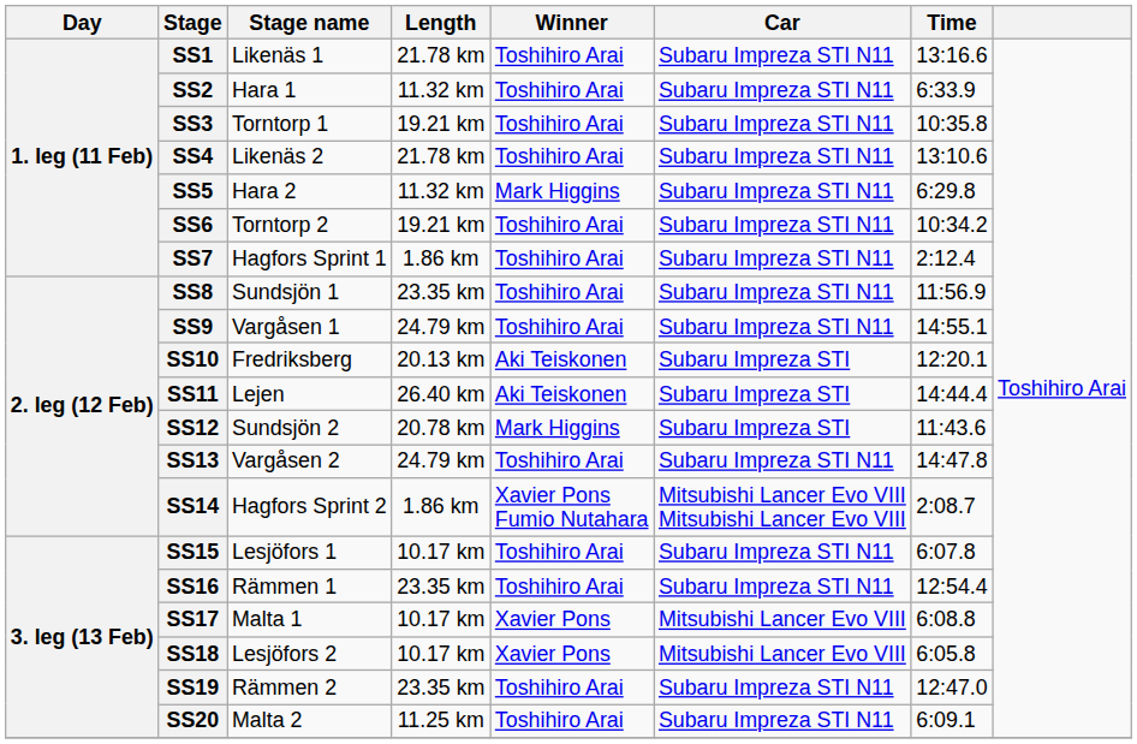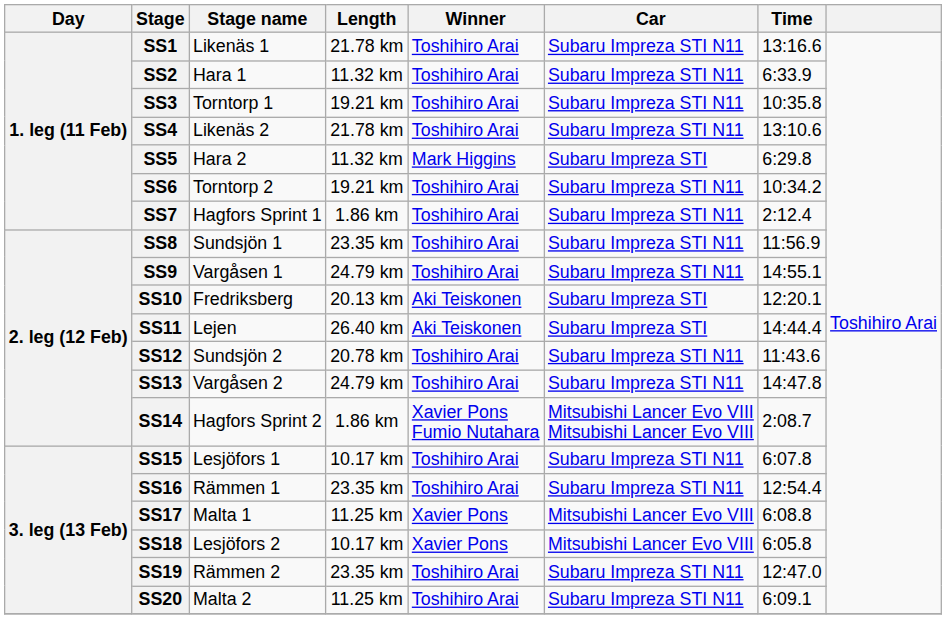 <table class="wikitable" style="font-size: 85%;">
 <tr>
 <th>Day</th>
 <th>Stage</th>
 <th>Stage name</th>
 <th>Length</th>
 <th>Winner</th>
 <th>Car</th>
 <th>Time</th>
 <th></th>
 </tr>
 <tr>
 <th rowspan="7">1. leg (11 Feb)</th>
 <th>SS1</th>
 <td>Likenäs 1</td>
 <td align="center">21.78 km</td>
 <td> <a href='#'>Toshihiro Arai</a></td>
 <td><a href='#'>Subaru Impreza STI N11</a></td>
 <td>13:16.6</td>
 <td rowspan="20"> <a href='#'>Toshihiro Arai</a></td>
 </tr>
 <tr>
 <th>SS2</th>
 <td>Hara 1</td>
 <td align="center">11.32 km</td>
 <td> <a href='#'>Toshihiro Arai</a></td>
 <td><a href='#'>Subaru Impreza STI N11</a></td>
 <td>6:33.9</td>
 </tr>
 <tr>
 <th>SS3</th>
 <td>Torntorp 1</td>
 <td align="center">19.21 km</td>
 <td> <a href='#'>Toshihiro Arai</a></td>
 <td><a href='#'>Subaru Impreza STI N11</a></td>
 <td>10:35.8</td>
 </tr>
 <tr>
 <th>SS4</th>
 <td>Likenäs 2</td>
 <td align="center">21.78 km</td>
 <td> <a href='#'>Toshihiro Arai</a></td>
 <td><a href='#'>Subaru Impreza STI N11</a></td>
 <td>13:10.6</td>
 </tr>
 <tr>
 <th>SS5</th>
 <td>Hara 2</td>
 <td align="center">11.32 km</td>
 <td> <a href='#'>Mark Higgins</a></td>
-<td><a href='#'>Subaru Impreza STI N11</a></td>
+<td><a href='#'>Subaru Impreza STI</a></td>
 <td>6:29.8</td>
 </tr>
 <tr>
 <th>SS6</th>
 <td>Torntorp 2</td>
 <td align="center">19.21 km</td>
 <td> <a href='#'>Toshihiro Arai</a></td>
 <td><a href='#'>Subaru Impreza STI N11</a></td>
 <td>10:34.2</td>
 </tr>
 <tr>
 <th>SS7</th>
 <td>Hagfors Sprint 1</td>
 <td align="center">1.86 km</td>
 <td> <a href='#'>Toshihiro Arai</a></td>
 <td><a href='#'>Subaru Impreza STI N11</a></td>
 <td>2:12.4</td>
 </tr>
 <tr>
 <th rowspan="7">2. leg (12 Feb)</th>
 <th>SS8</th>
 <td>Sundsjön 1</td>
 <td align="center">23.35 km</td>
 <td> <a href='#'>Toshihiro Arai</a></td>
 <td><a href='#'>Subaru Impreza STI N11</a></td>
 <td>11:56.9</td>
 </tr>
 <tr>
 <th>SS9</th>
 <td>Vargåsen 1</td>
 <td align="center">24.79 km</td>
 <td> <a href='#'>Toshihiro Arai</a></td>
 <td><a href='#'>Subaru Impreza STI N11</a></td>
 <td>14:55.1</td>
 </tr>
 <tr>
 <th>SS10</th>
 <td>Fredriksberg</td>
 <td align="center">20.13 km</td>
 <td> <a href='#'>Aki Teiskonen</a></td>
 <td><a href='#'>Subaru Impreza STI</a></td>
 <td>12:20.1</td>
 </tr>
 <tr>
 <th>SS11</th>
 <td>Lejen</td>
 <td align="center">26.40 km</td>
 <td> <a href='#'>Aki Teiskonen</a></td>
 <td><a href='#'>Subaru Impreza STI</a></td>
 <td>14:44.4</td>
 </tr>
 <tr>
 <th>SS12</th>
 <td>Sundsjön 2</td>
 <td align="center">20.78 km</td>
-<td> <a href='#'>Mark Higgins</a></td>
-<td><a href='#'>Subaru Impreza STI</a></td>
+<td> <a href='#'>Toshihiro Arai</a></td>
+<td><a href='#'>Subaru Impreza STI N11</a></td>
 <td>11:43.6</td>
 </tr>
 <tr>
 <th>SS13</th>
 <td>Vargåsen 2</td>
 <td align="center">24.79 km</td>
 <td> <a href='#'>Toshihiro Arai</a></td>
 <td><a href='#'>Subaru Impreza STI N11</a></td>
 <td>14:47.8</td>
 </tr>
 <tr>
 <th>SS14</th>
 <td>Hagfors Sprint 2</td>
 <td align="center">1.86 km</td>
 <td> <a href='#'>Xavier Pons</a><br> <a href='#'>Fumio Nutahara</a></td>
 <td><a href='#'>Mitsubishi Lancer Evo VIII</a><br><a href='#'>Mitsubishi Lancer Evo VIII</a></td>
 <td>2:08.7</td>
 </tr>
 <tr>
 <th rowspan="6">3. leg (13 Feb)</th>
 <th>SS15</th>
 <td>Lesjöfors 1</td>
 <td align="center">10.17 km</td>
 <td> <a href='#'>Toshihiro Arai</a></td>
 <td><a href='#'>Subaru Impreza STI N11</a></td>
 <td>6:07.8</td>
 </tr>
 <tr>
 <th>SS16</th>
 <td>Rämmen 1</td>
 <td align="center">23.35 km</td>
 <td> <a href='#'>Toshihiro Arai</a></td>
 <td><a href='#'>Subaru Impreza STI N11</a></td>
 <td>12:54.4</td>
 </tr>
 <tr>
 <th>SS17</th>
 <td>Malta 1</td>
-<td align="center">10.17 km</td>
+<td align="center">11.25 km</td>
 <td> <a href='#'>Xavier Pons</a></td>
 <td><a href='#'>Mitsubishi Lancer Evo VIII</a></td>
 <td>6:08.8</td>
 </tr>
 <tr>
 <th>SS18</th>
 <td>Lesjöfors 2</td>
 <td align="center">10.17 km</td>
 <td> <a href='#'>Xavier Pons</a></td>
 <td><a href='#'>Mitsubishi Lancer Evo VIII</a></td>
 <td>6:05.8</td>
 </tr>
 <tr>
 <th>SS19</th>
 <td>Rämmen 2</td>
 <td align="center">23.35 km</td>
 <td> <a href='#'>Toshihiro Arai</a></td>
 <td><a href='#'>Subaru Impreza STI N11</a></td>
 <td>12:47.0</td>
 </tr>
 <tr>
 <th>SS20</th>
 <td>Malta 2</td>
 <td align="center">11.25 km</td>
 <td> <a href='#'>Toshihiro Arai</a></td>
 <td><a href='#'>Subaru Impreza STI N11</a></td>
 <td>6:09.1</td>
 </tr>
 <tr>
 </tr>
 </table>
